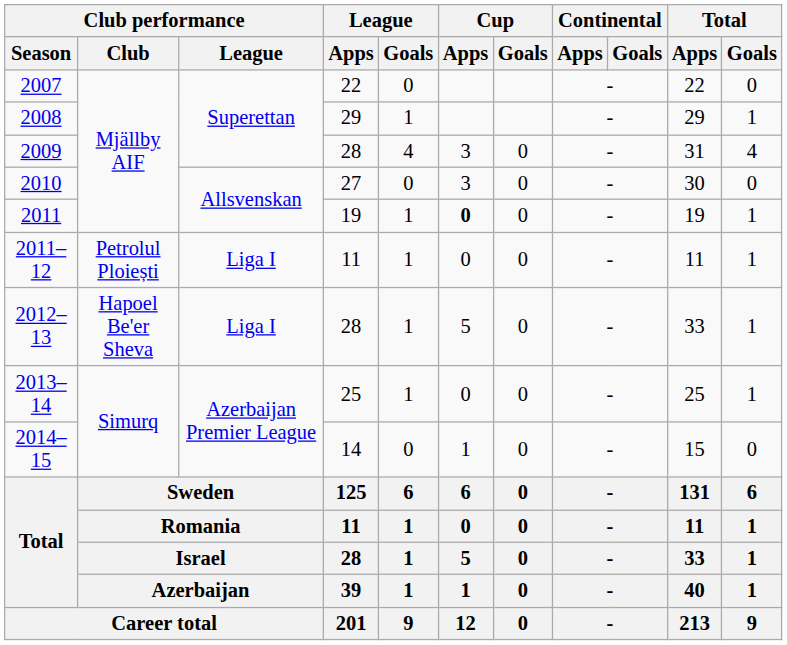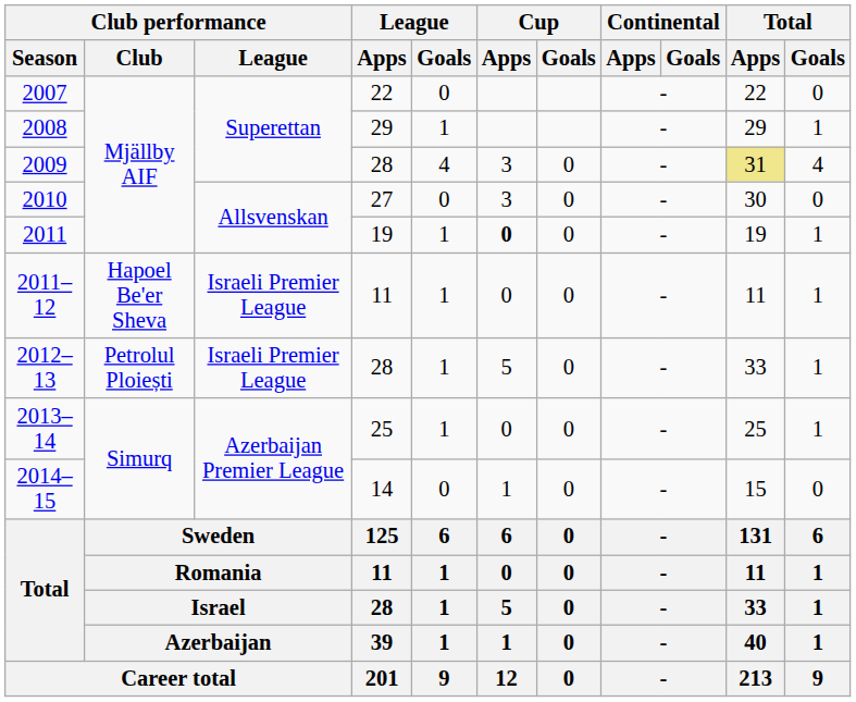 <table class="wikitable" style="text-align:center">
 <tr>
 <th colspan=3>Club performance</th>
 <th colspan=2>League</th>
 <th colspan=2>Cup</th>
 <th colspan=2>Continental</th>
 <th colspan=2>Total</th>
 </tr>
 <tr>
 <th>Season</th>
 <th>Club</th>
 <th>League</th>
 <th>Apps</th>
 <th>Goals</th>
 <th>Apps</th>
 <th>Goals</th>
 <th>Apps</th>
 <th>Goals</th>
 <th>Apps</th>
 <th>Goals</th>
 </tr>
 <tr>
 <td><a href='#'>2007</a></td>
 <td rowspan="5"><a href='#'>Mjällby AIF</a></td>
 <td rowspan="3"><a href='#'>Superettan</a></td>
 <td>22</td>
 <td>0</td>
 <td></td>
 <td></td>
 <td colspan="2">-</td>
 <td>22</td>
 <td>0</td>
 </tr>
 <tr>
 <td><a href='#'>2008</a></td>
 <td>29</td>
 <td>1</td>
 <td></td>
 <td></td>
 <td colspan="2">-</td>
 <td>29</td>
 <td>1</td>
 </tr>
 <tr>
 <td><a href='#'>2009</a></td>
 <td>28</td>
 <td>4</td>
 <td>3</td>
 <td>0</td>
 <td colspan="2">-</td>
-<td>31</td>
+<td style="background: khaki;">31</td>
 <td>4</td>
 </tr>
 <tr>
 <td><a href='#'>2010</a></td>
 <td rowspan="2"><a href='#'>Allsvenskan</a></td>
 <td>27</td>
 <td>0</td>
 <td>3</td>
 <td>0</td>
 <td colspan="2">-</td>
 <td>30</td>
 <td>0</td>
 </tr>
 <tr>
 <td><a href='#'>2011</a></td>
 <td>19</td>
 <td>1</td>
 <td><strong>0</strong></td>
 <td>0</td>
 <td colspan="2">-</td>
 <td>19</td>
 <td>1</td>
 </tr>
 <tr>
 <td><a href='#'>2011–12</a></td>
-<td><a href='#'>Petrolul Ploiești</a></td>
-<td><a href='#'>Liga I</a></td>
+<td><a href='#'>Hapoel Be'er Sheva</a></td>
+<td><a href='#'>Israeli Premier League</a></td>
 <td>11</td>
 <td>1</td>
 <td>0</td>
 <td>0</td>
 <td colspan="2">-</td>
 <td>11</td>
 <td>1</td>
 </tr>
 <tr>
 <td><a href='#'>2012–13</a></td>
-<td><a href='#'>Hapoel Be'er Sheva</a></td>
-<td><a href='#'>Liga I</a></td>
+<td><a href='#'>Petrolul Ploiești</a></td>
+<td><a href='#'>Israeli Premier League</a></td>
 <td>28</td>
 <td>1</td>
 <td>5</td>
 <td>0</td>
 <td colspan="2">-</td>
 <td>33</td>
 <td>1</td>
 </tr>
 <tr>
 <td><a href='#'>2013–14</a></td>
 <td rowspan="2"><a href='#'>Simurq</a></td>
 <td rowspan="2"><a href='#'>Azerbaijan Premier League</a></td>
 <td>25</td>
 <td>1</td>
 <td>0</td>
 <td>0</td>
 <td colspan="2">-</td>
 <td>25</td>
 <td>1</td>
 </tr>
 <tr>
 <td><a href='#'>2014–15</a></td>
 <td>14</td>
 <td>0</td>
 <td>1</td>
 <td>0</td>
 <td colspan="2">-</td>
 <td>15</td>
 <td>0</td>
 </tr>
 <tr>
 <th rowspan=4>Total</th>
 <th colspan=2>Sweden</th>
 <th>125</th>
 <th>6</th>
 <th>6</th>
 <th>0</th>
 <th colspan="2">-</th>
 <th>131</th>
 <th>6</th>
 </tr>
 <tr>
 <th colspan=2>Romania</th>
 <th>11</th>
 <th>1</th>
 <th>0</th>
 <th>0</th>
 <th colspan="2">-</th>
 <th>11</th>
 <th>1</th>
 </tr>
 <tr>
 <th colspan=2>Israel</th>
 <th>28</th>
 <th>1</th>
 <th>5</th>
 <th>0</th>
 <th colspan="2">-</th>
 <th>33</th>
 <th>1</th>
 </tr>
 <tr>
 <th colspan=2>Azerbaijan</th>
 <th>39</th>
 <th>1</th>
 <th>1</th>
 <th>0</th>
 <th colspan="2">-</th>
 <th>40</th>
 <th>1</th>
 </tr>
 <tr>
 <th colspan=3>Career total</th>
 <th>201</th>
 <th>9</th>
 <th>12</th>
 <th>0</th>
 <th colspan="2">-</th>
 <th>213</th>
 <th>9</th>
 </tr>
 </table>
